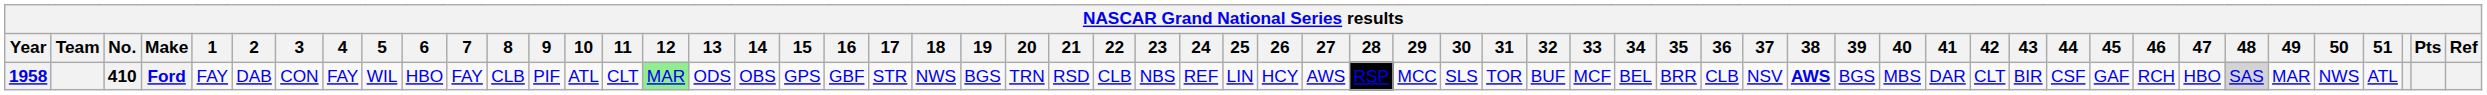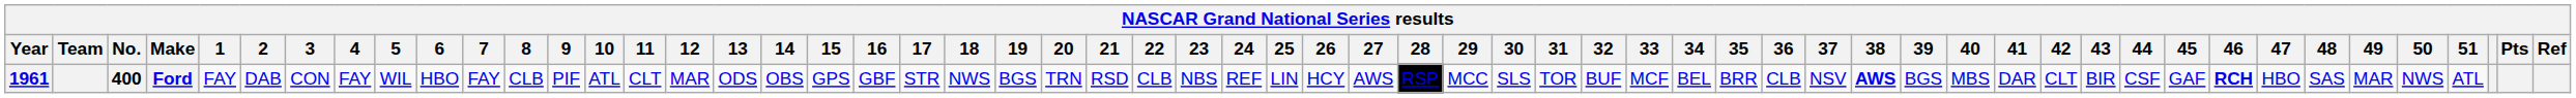 <table class="wikitable" style="text-align:center; font-size:75%">
 <tr>
 <th colspan="58"><a href='#'>NASCAR Grand National Series</a> results</th>
 </tr>
 <tr>
 <th>Year</th>
 <th>Team</th>
 <th>No.</th>
 <th>Make</th>
 <th>1</th>
 <th>2</th>
 <th>3</th>
 <th>4</th>
 <th>5</th>
 <th>6</th>
 <th>7</th>
 <th>8</th>
 <th>9</th>
 <th>10</th>
 <th>11</th>
 <th>12</th>
 <th>13</th>
 <th>14</th>
 <th>15</th>
 <th>16</th>
 <th>17</th>
 <th>18</th>
 <th>19</th>
 <th>20</th>
 <th>21</th>
 <th>22</th>
 <th>23</th>
 <th>24</th>
 <th>25</th>
 <th>26</th>
 <th>27</th>
 <th>28</th>
 <th>29</th>
 <th>30</th>
 <th>31</th>
 <th>32</th>
 <th>33</th>
 <th>34</th>
 <th>35</th>
 <th>36</th>
 <th>37</th>
 <th>38</th>
 <th>39</th>
 <th>40</th>
 <th>41</th>
 <th>42</th>
 <th>43</th>
 <th>44</th>
 <th>45</th>
 <th>46</th>
 <th>47</th>
 <th>48</th>
 <th>49</th>
 <th>50</th>
 <th>51</th>
 <th></th>
 <th>Pts</th>
 <th>Ref</th>
 </tr>
 <tr>
-<th rowspan=1><a href='#'>1958</a></th>
+<th rowspan=1><a href='#'>1961</a></th>
 <th rowspan=1></th>
-<th rowspan=1>410</th>
+<th rowspan=1>400</th>
 <th rowspan=1><a href='#'>Ford</a></th>
 <td><a href='#'>FAY</a></td>
 <td><a href='#'>DAB</a></td>
 <td><a href='#'>CON</a></td>
 <td><a href='#'>FAY</a></td>
 <td><a href='#'>WIL</a></td>
 <td><a href='#'>HBO</a></td>
 <td><a href='#'>FAY</a></td>
 <td><a href='#'>CLB</a></td>
 <td><a href='#'>PIF</a></td>
 <td><a href='#'>ATL</a></td>
 <td><a href='#'>CLT</a></td>
-<td style="background: lightgreen;"><a href='#'>MAR</a></td>
+<td><a href='#'>MAR</a></td>
 <td><a href='#'>ODS</a></td>
 <td><a href='#'>OBS</a></td>
 <td><a href='#'>GPS</a></td>
 <td><a href='#'>GBF</a></td>
 <td><a href='#'>STR</a></td>
 <td><a href='#'>NWS</a></td>
 <td><a href='#'>BGS</a></td>
 <td><a href='#'>TRN</a></td>
 <td><a href='#'>RSD</a></td>
 <td><a href='#'>CLB</a></td>
 <td><a href='#'>NBS</a></td>
 <td><a href='#'>REF</a></td>
 <td><a href='#'>LIN</a></td>
 <td><a href='#'>HCY</a></td>
 <td><a href='#'>AWS</a></td>
 <td style="background-color:#000000;color:white;"><a href='#'><span>RSP</span></a><br></td>
 <td><a href='#'>MCC</a></td>
 <td><a href='#'>SLS</a></td>
 <td><a href='#'>TOR</a></td>
 <td><a href='#'>BUF</a></td>
 <td><a href='#'>MCF</a></td>
 <td><a href='#'>BEL</a></td>
 <td><a href='#'>BRR</a></td>
 <td><a href='#'>CLB</a></td>
 <td><a href='#'>NSV</a></td>
 <td><strong><a href='#'>AWS</a></strong></td>
 <td><a href='#'>BGS</a></td>
 <td><a href='#'>MBS</a></td>
 <td><a href='#'>DAR</a></td>
 <td><a href='#'>CLT</a></td>
 <td><a href='#'>BIR</a></td>
 <td><a href='#'>CSF</a></td>
 <td><a href='#'>GAF</a></td>
-<td><a href='#'>RCH</a></td>
+<td><strong><a href='#'>RCH</a></strong></td>
 <td><a href='#'>HBO</a></td>
-<td style="background: lightgrey;"><a href='#'>SAS</a></td>
+<td><a href='#'>SAS</a></td>
 <td><a href='#'>MAR</a></td>
 <td><a href='#'>NWS</a></td>
 <td><a href='#'>ATL</a></td>
 <th></th>
 <th></th>
 <th></th>
 </tr>
 </table>
